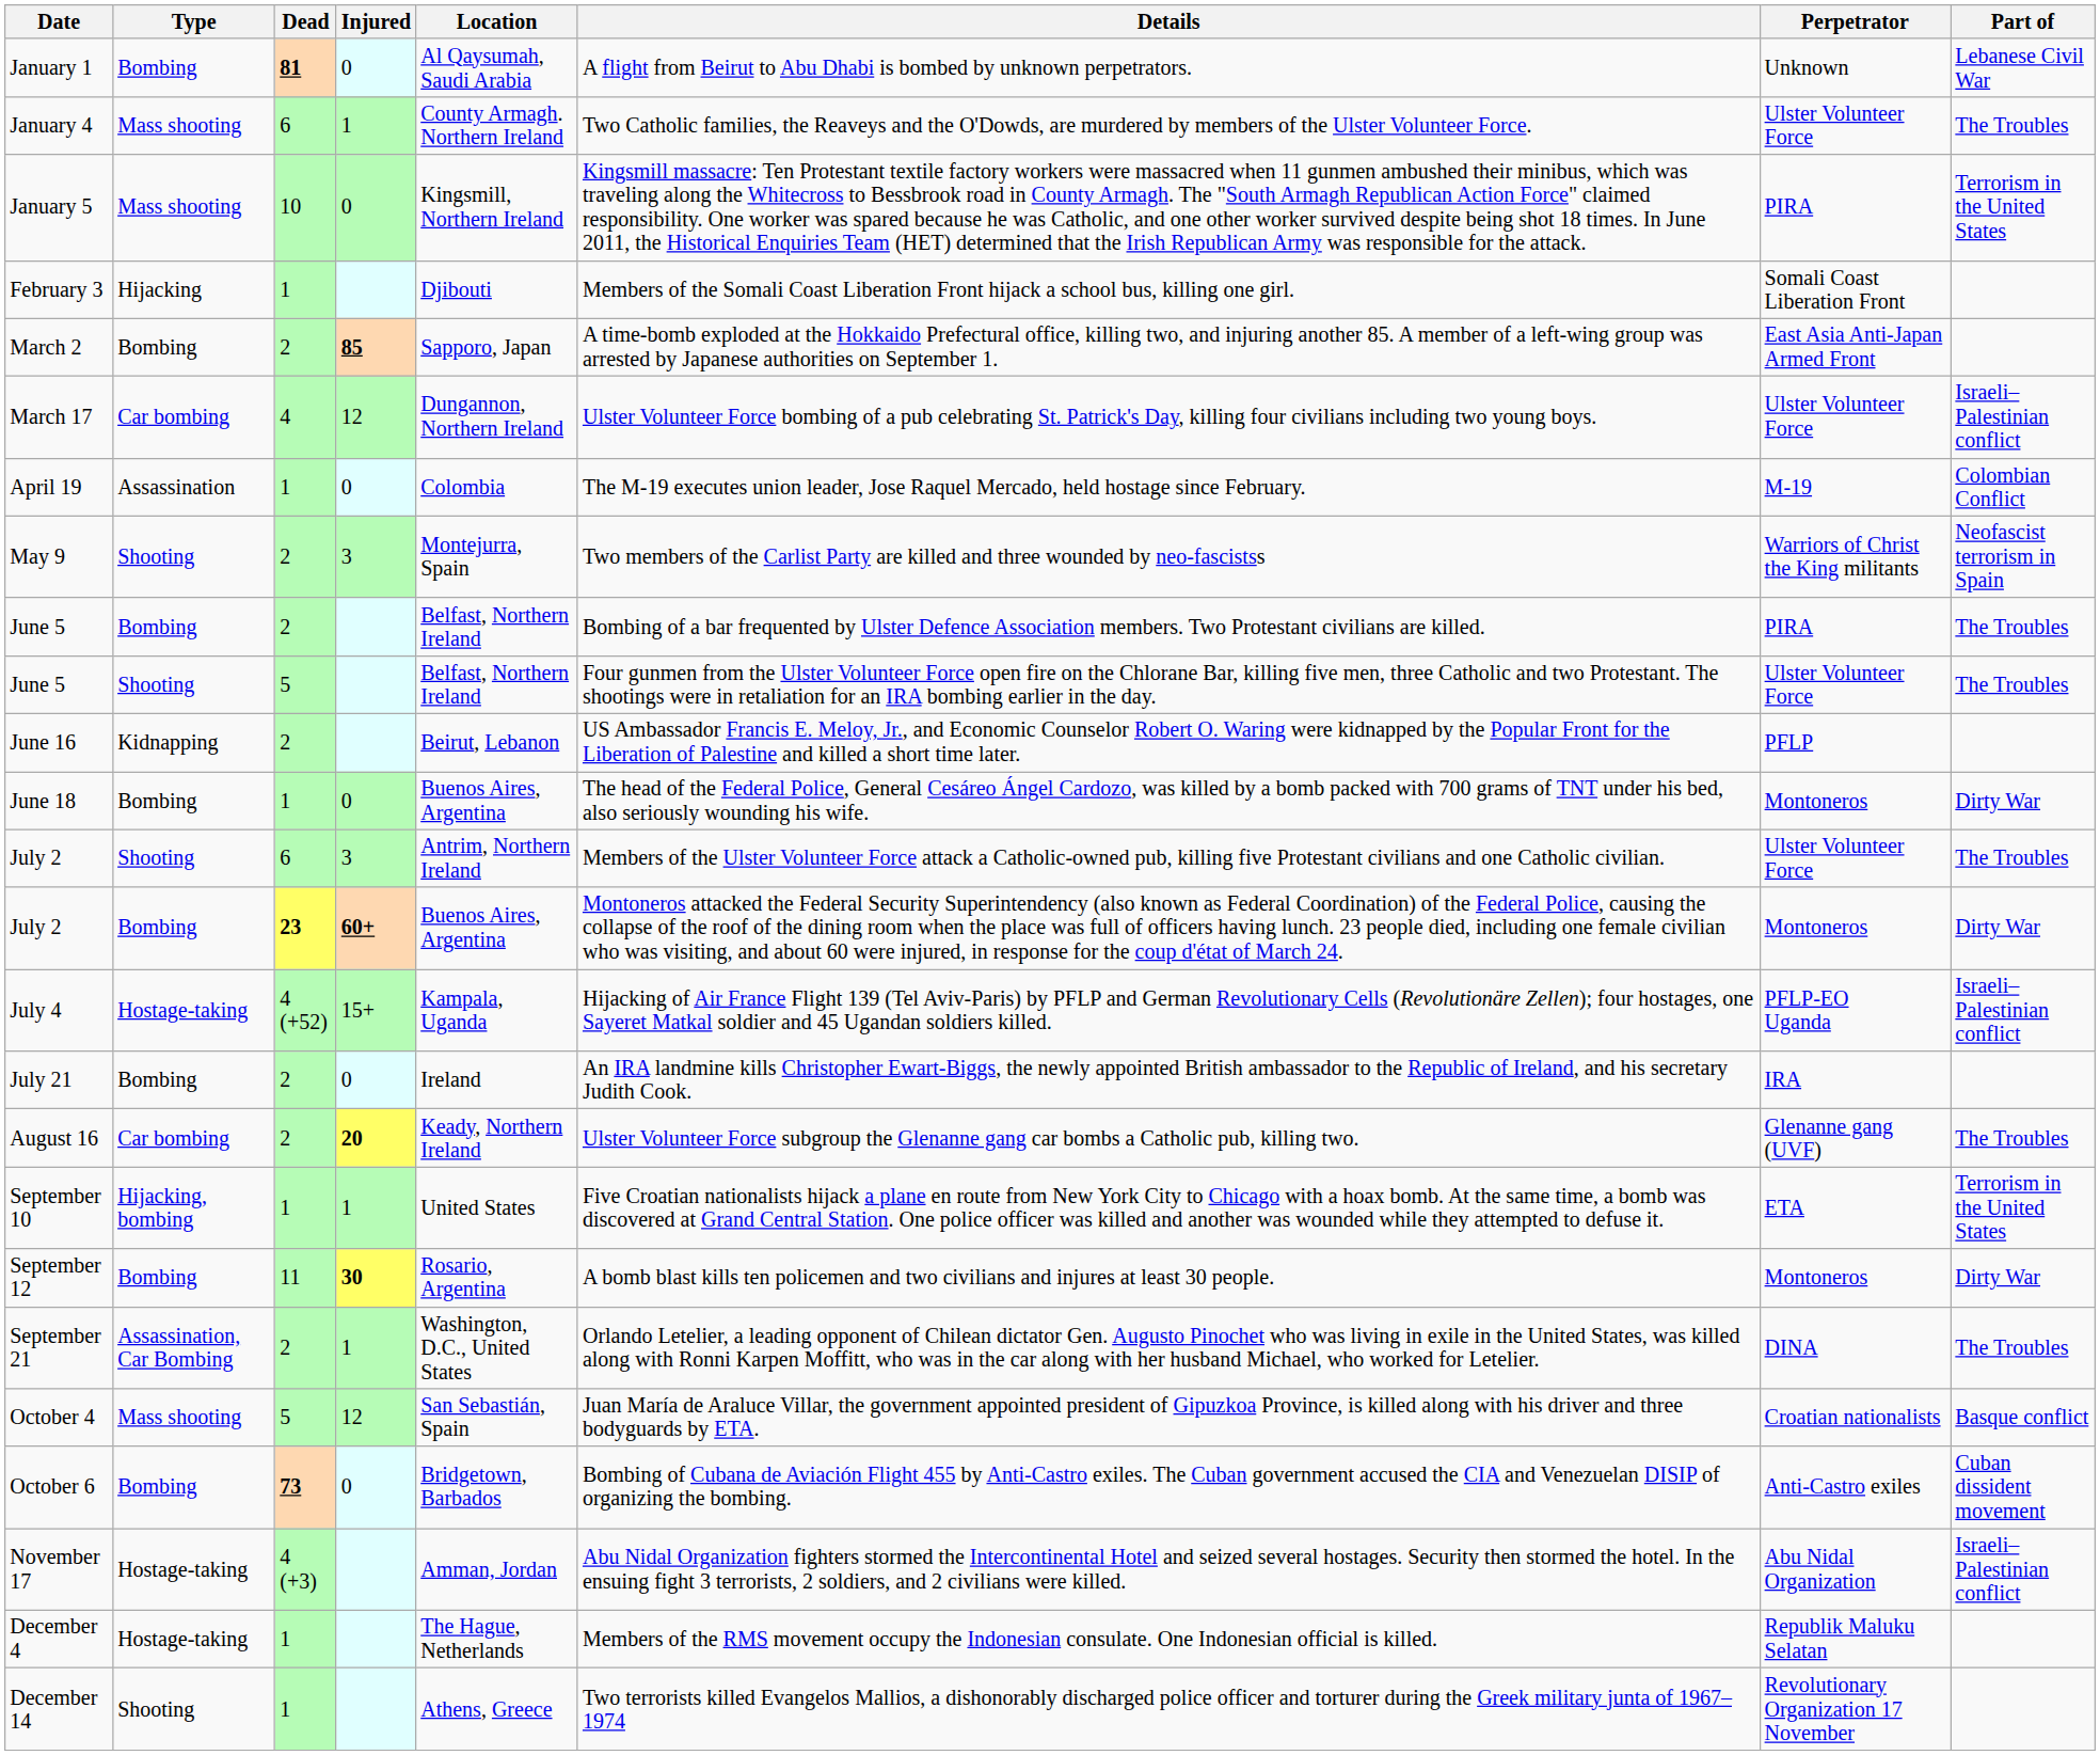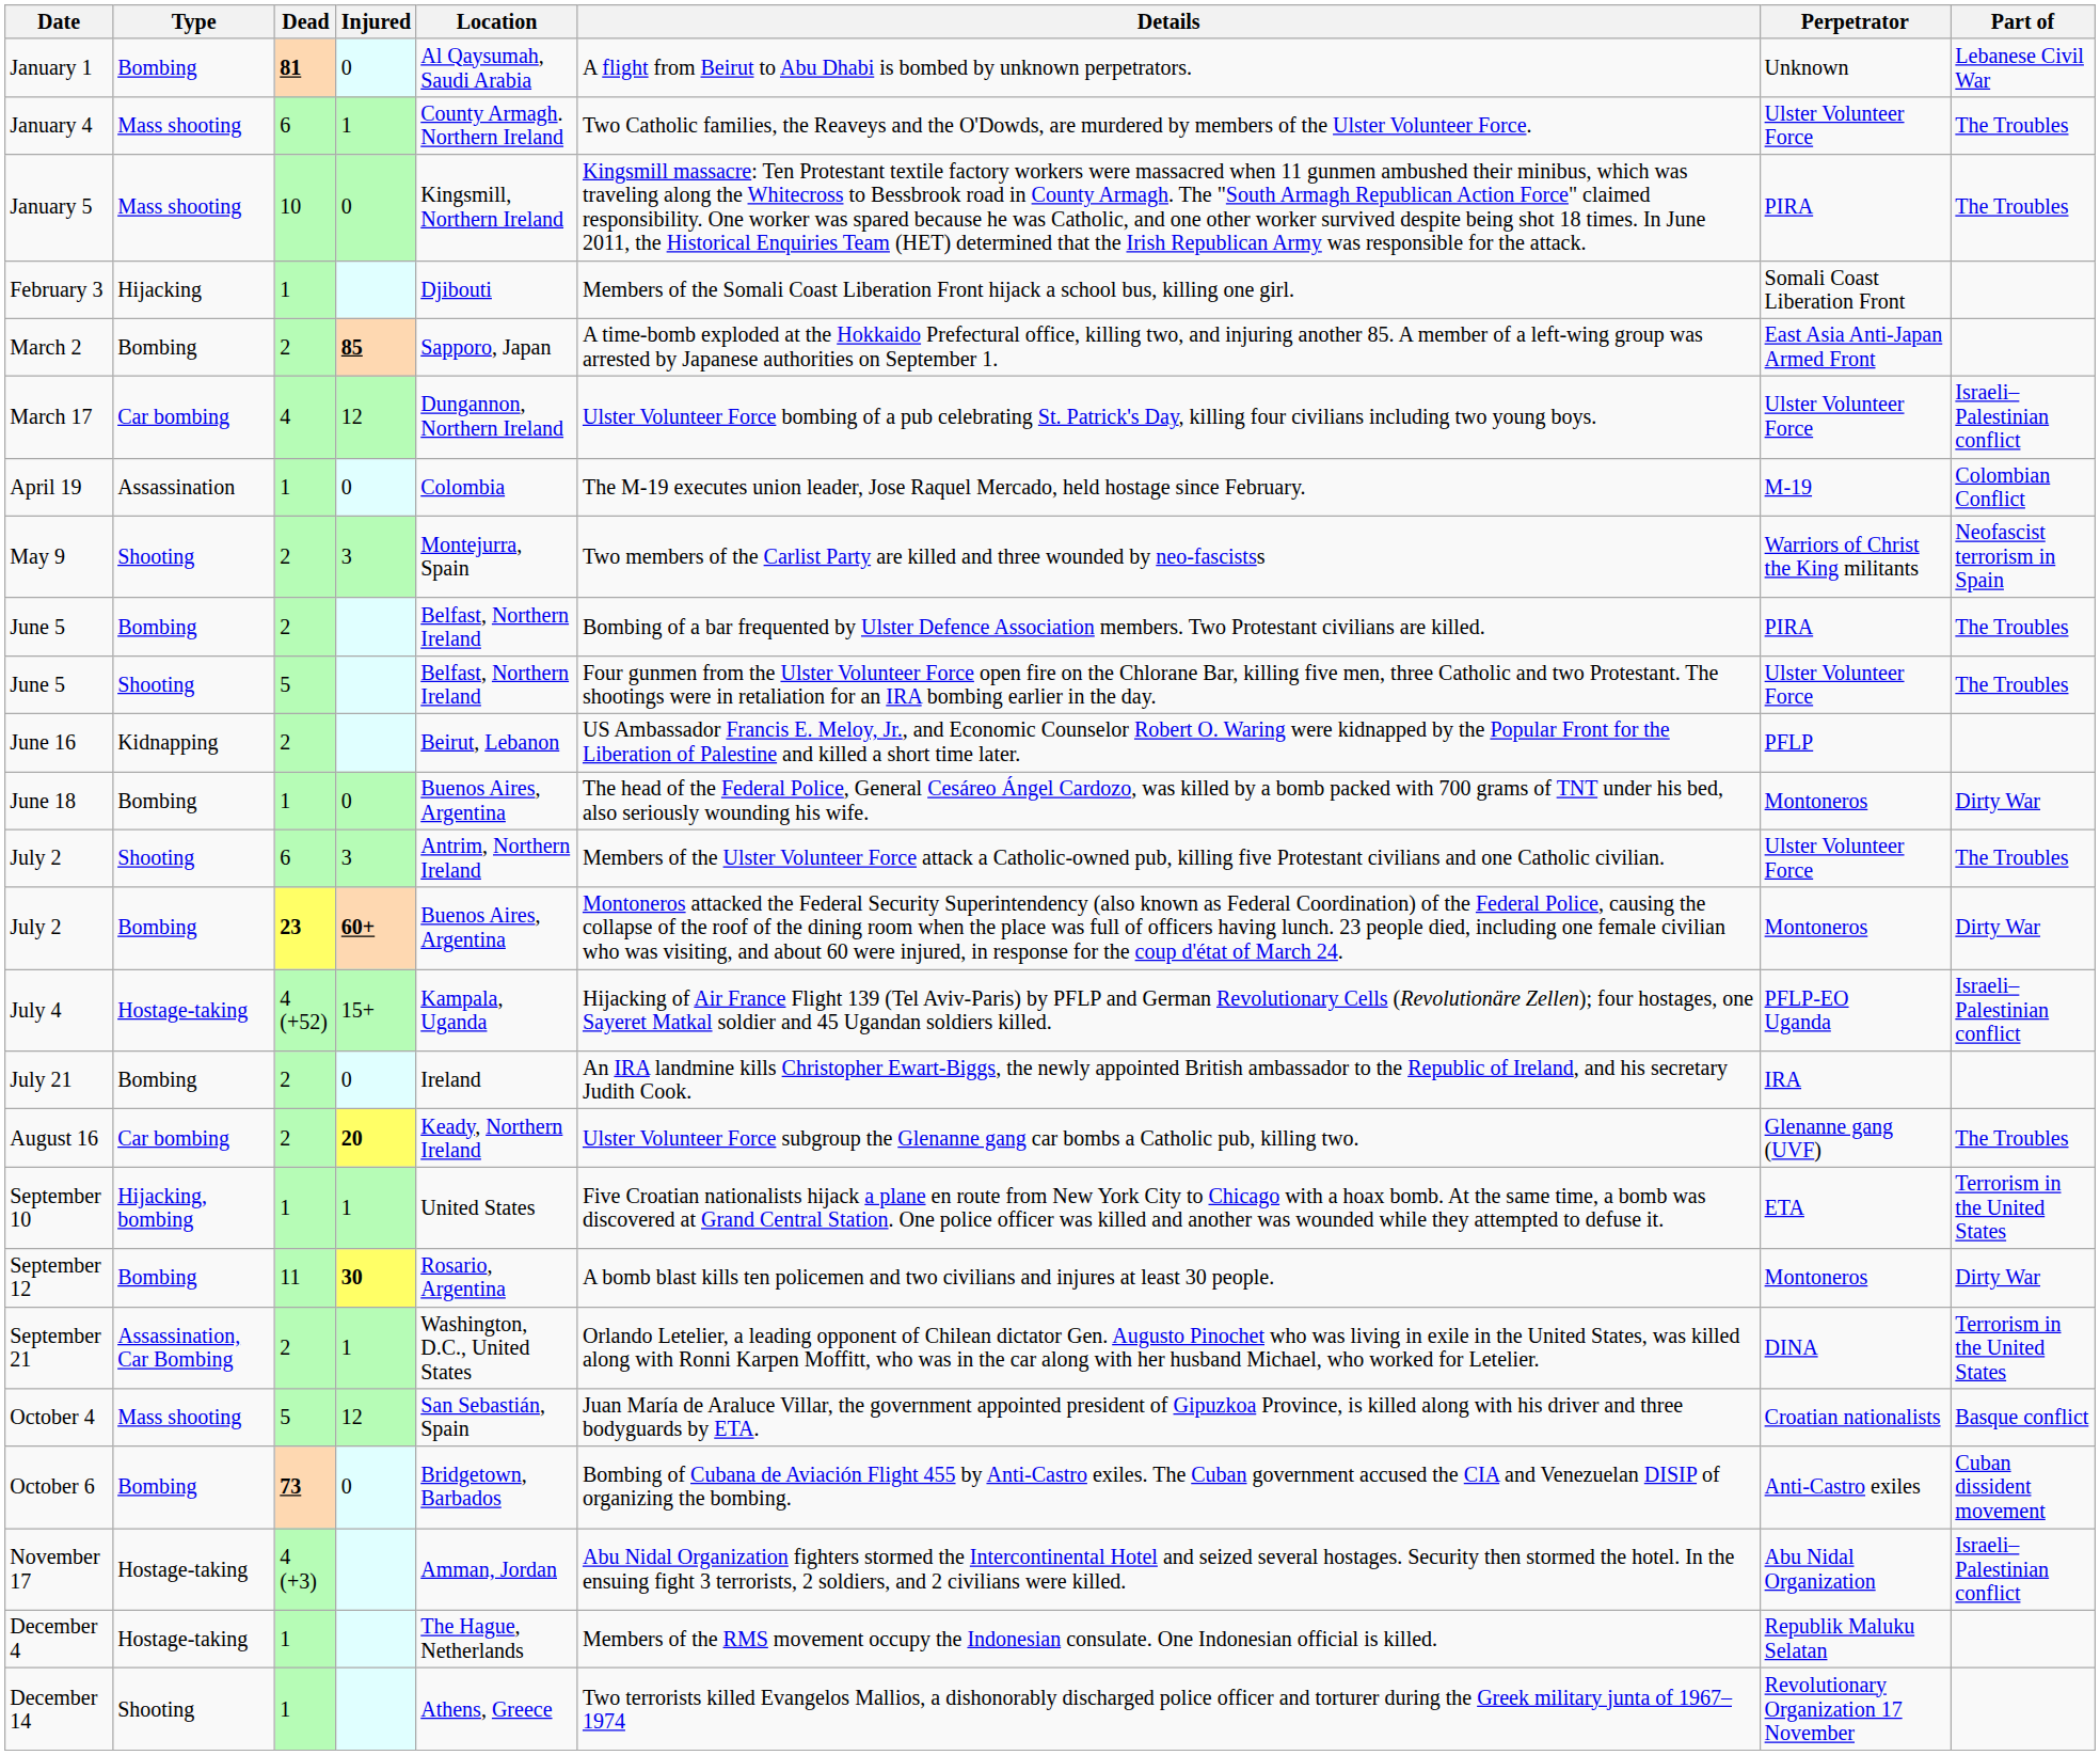 <table class="wikitable sortable">
 <tr>
 <th>Date</th>
 <th>Type</th>
 <th>Dead</th>
 <th>Injured</th>
 <th>Location</th>
 <th class="unsortable">Details</th>
 <th>Perpetrator</th>
 <th>Part of<br></th>
 </tr>
 <tr>
 <td>January 1</td>
 <td><a href='#'>Bombing</a></td>
 <td style="background:#FED8B1"><u><strong>81</strong></u></td>
 <td style="background:#E0FFFF">0</td>
 <td><a href='#'>Al Qaysumah</a>, <a href='#'>Saudi Arabia</a></td>
 <td>A <a href='#'>flight</a> from <a href='#'>Beirut</a> to <a href='#'>Abu Dhabi</a> is bombed by unknown perpetrators.</td>
 <td>Unknown</td>
 <td><a href='#'>Lebanese Civil War</a></td>
 </tr>
 <tr>
 <td>January 4</td>
 <td><a href='#'>Mass shooting</a></td>
 <td style="background:#B6FCB6">6</td>
 <td style="background:#B6FCB6">1</td>
 <td><a href='#'>County Armagh</a>. <a href='#'>Northern Ireland</a></td>
 <td>Two Catholic families, the Reaveys and the O'Dowds, are murdered by members of the <a href='#'>Ulster Volunteer Force</a>.</td>
 <td><a href='#'>Ulster Volunteer Force</a></td>
 <td><a href='#'>The Troubles</a></td>
 </tr>
 <tr>
 <td>January 5</td>
 <td><a href='#'>Mass shooting</a></td>
 <td style="background:#B6FCB6">10</td>
 <td style="background:#B6FCB6">0</td>
 <td>Kingsmill, <a href='#'>Northern Ireland</a></td>
 <td><a href='#'>Kingsmill massacre</a>: Ten Protestant textile factory workers were massacred when 11 gunmen ambushed their minibus, which was traveling along the <a href='#'>Whitecross</a> to Bessbrook road in <a href='#'>County Armagh</a>. The "<a href='#'>South Armagh Republican Action Force</a>" claimed responsibility. One worker was spared because he was Catholic, and one other worker survived despite being shot 18 times. In June 2011, the <a href='#'>Historical Enquiries Team</a> (HET) determined that the <a href='#'>Irish Republican Army</a> was responsible for the attack.</td>
 <td><a href='#'>PIRA</a></td>
-<td><a href='#'>Terrorism in the United States</a></td>
+<td><a href='#'>The Troubles</a></td>
 </tr>
 <tr>
 <td>February 3</td>
 <td>Hijacking</td>
 <td style="background:#B6FCB6">1</td>
 <td style="background:#E0FFFF"></td>
 <td><a href='#'>Djibouti</a></td>
 <td>Members of the Somali Coast Liberation Front hijack a school bus, killing one girl.</td>
 <td>Somali Coast Liberation Front</td>
 <td></td>
 </tr>
 <tr>
 <td>March 2</td>
 <td>Bombing</td>
 <td style="background:#B6FCB6">2</td>
 <td style="background:#FED8B1"><u><strong>85</strong></u></td>
 <td><a href='#'>Sapporo</a>, Japan</td>
 <td>A time-bomb exploded at the <a href='#'>Hokkaido</a> Prefectural office, killing two, and injuring another 85. A member of a left-wing group was arrested by Japanese authorities on September 1.</td>
 <td><a href='#'>East Asia Anti-Japan Armed Front</a></td>
 <td></td>
 </tr>
 <tr>
 <td>March 17</td>
 <td><a href='#'>Car bombing</a></td>
 <td style="background:#B6FCB6">4</td>
 <td style="background:#B6FCB6">12</td>
 <td><a href='#'>Dungannon</a>, <a href='#'>Northern Ireland</a></td>
 <td><a href='#'>Ulster Volunteer Force</a> bombing of a pub celebrating <a href='#'>St. Patrick's Day</a>, killing four civilians including two young boys.</td>
 <td><a href='#'>Ulster Volunteer Force</a></td>
 <td><a href='#'>Israeli–Palestinian conflict</a></td>
 </tr>
 <tr>
 <td>April 19</td>
 <td>Assassination</td>
 <td style="background:#B6FCB6">1</td>
 <td style="background:#E0FFFF">0</td>
 <td><a href='#'>Colombia</a></td>
 <td>The M-19 executes union leader, Jose Raquel Mercado, held hostage since February.</td>
 <td><a href='#'>M-19</a></td>
 <td><a href='#'>Colombian Conflict</a></td>
 </tr>
 <tr>
 <td>May 9</td>
 <td><a href='#'>Shooting</a></td>
 <td style="background:#B6FCB6">2</td>
 <td style="background:#B6FCB6">3</td>
 <td><a href='#'>Montejurra</a>, Spain</td>
 <td>Two members of the <a href='#'>Carlist Party</a> are killed and three wounded by <a href='#'>neo-fascists</a>s</td>
 <td><a href='#'>Warriors of Christ the King</a> militants</td>
 <td><a href='#'>Neofascist terrorism in Spain</a></td>
 </tr>
 <tr>
 <td>June 5</td>
 <td><a href='#'>Bombing</a></td>
 <td style="background:#B6FCB6">2</td>
 <td style="background:#E0FFFF"></td>
 <td><a href='#'>Belfast</a>, <a href='#'>Northern Ireland</a></td>
 <td>Bombing of a bar frequented by <a href='#'>Ulster Defence Association</a> members. Two Protestant civilians are killed.</td>
 <td><a href='#'>PIRA</a></td>
 <td><a href='#'>The Troubles</a></td>
 </tr>
 <tr>
 <td>June 5</td>
 <td><a href='#'>Shooting</a></td>
 <td style="background:#B6FCB6">5</td>
 <td style="background:#E0FFFF"></td>
 <td><a href='#'>Belfast</a>, <a href='#'>Northern Ireland</a></td>
 <td>Four gunmen from the <a href='#'>Ulster Volunteer Force</a> open fire on the Chlorane Bar, killing five men, three Catholic and two Protestant. The shootings were in retaliation for an <a href='#'>IRA</a> bombing earlier in the day.</td>
 <td><a href='#'>Ulster Volunteer Force</a></td>
 <td><a href='#'>The Troubles</a></td>
 </tr>
 <tr>
 <td>June 16</td>
 <td>Kidnapping</td>
 <td style="background:#B6FCB6">2</td>
 <td style="background:#E0FFFF"></td>
 <td><a href='#'>Beirut</a>, <a href='#'>Lebanon</a></td>
 <td>US Ambassador <a href='#'>Francis E. Meloy, Jr.</a>, and Economic Counselor <a href='#'>Robert O. Waring</a> were kidnapped by the <a href='#'>Popular Front for the Liberation of Palestine</a> and killed a short time later.</td>
 <td><a href='#'>PFLP</a></td>
 <td></td>
 </tr>
 <tr>
 <td>June 18</td>
 <td>Bombing</td>
 <td style="background:#B6FCB6">1</td>
 <td style="background:#B6FCB6">0</td>
 <td><a href='#'>Buenos Aires</a>, <a href='#'>Argentina</a></td>
 <td>The head of the <a href='#'>Federal Police</a>, General <a href='#'>Cesáreo Ángel Cardozo</a>, was killed by a bomb packed with 700 grams of <a href='#'>TNT</a> under his bed, also seriously wounding his wife.</td>
 <td><a href='#'>Montoneros</a></td>
 <td><a href='#'>Dirty War</a></td>
 </tr>
 <tr>
 <td>July 2</td>
 <td><a href='#'>Shooting</a></td>
 <td style="background:#B6FCB6">6</td>
 <td style="background:#B6FCB6">3</td>
 <td><a href='#'>Antrim</a>, <a href='#'>Northern Ireland</a></td>
 <td>Members of the <a href='#'>Ulster Volunteer Force</a> attack a Catholic-owned pub, killing five Protestant civilians and one Catholic civilian.</td>
 <td><a href='#'>Ulster Volunteer Force</a></td>
 <td><a href='#'>The Troubles</a></td>
 </tr>
 <tr>
 <td>July 2</td>
 <td><a href='#'>Bombing</a></td>
 <td style="background:#FFFF66"><strong>23</strong></td>
 <td style="background:#FED8B1"><u><strong>60+</strong></u></td>
 <td><a href='#'>Buenos Aires</a>, <a href='#'>Argentina</a></td>
 <td><a href='#'>Montoneros</a> attacked the Federal Security Superintendency (also known as Federal Coordination) of the <a href='#'>Federal Police</a>, causing the collapse of the roof of the dining room when the place was full of officers having lunch. 23 people died, including one female civilian who was visiting, and about 60 were injured, in response for the <a href='#'>coup d'état of March 24</a>.</td>
 <td><a href='#'>Montoneros</a></td>
 <td><a href='#'>Dirty War</a></td>
 </tr>
 <tr>
 <td>July 4</td>
 <td><a href='#'>Hostage-taking</a></td>
 <td style="background:#B6FCB6">4 (+52)</td>
 <td style="background:#B6FCB6">15+</td>
 <td><a href='#'>Kampala</a>, <a href='#'>Uganda</a></td>
 <td>Hijacking of <a href='#'>Air France</a> Flight 139 (Tel Aviv-Paris) by PFLP and German <a href='#'>Revolutionary Cells</a> (<em>Revolutionäre Zellen</em>); four hostages, one <a href='#'>Sayeret Matkal</a> soldier and 45 Ugandan soldiers killed.</td>
 <td><a href='#'>PFLP-EO</a> <br> <a href='#'>Uganda</a></td>
 <td><a href='#'>Israeli–Palestinian conflict</a></td>
 </tr>
 <tr>
 <td>July 21</td>
 <td>Bombing</td>
 <td style="background:#B6FCB6">2</td>
 <td style="background:#E0FFFF">0</td>
 <td>Ireland</td>
 <td>An <a href='#'>IRA</a> landmine kills <a href='#'>Christopher Ewart-Biggs</a>, the newly appointed British ambassador to the <a href='#'>Republic of Ireland</a>, and his secretary Judith Cook.</td>
 <td><a href='#'>IRA</a></td>
 <td></td>
 </tr>
 <tr>
 <td>August 16</td>
 <td><a href='#'>Car bombing</a></td>
 <td style="background:#B6FCB6">2</td>
 <td style="background:#FFFF66"><strong>20</strong></td>
 <td><a href='#'>Keady</a>, <a href='#'>Northern Ireland</a></td>
 <td><a href='#'>Ulster Volunteer Force</a> subgroup the <a href='#'>Glenanne gang</a> car bombs a Catholic pub, killing two.</td>
 <td><a href='#'>Glenanne gang</a> (<a href='#'>UVF</a>)</td>
 <td><a href='#'>The Troubles</a></td>
 </tr>
 <tr>
 <td>September 10</td>
 <td><a href='#'>Hijacking, bombing</a></td>
 <td style="background:#B6FCB6">1</td>
 <td style="background:#B6FCB6">1</td>
 <td>United States</td>
 <td>Five Croatian nationalists hijack <a href='#'>a plane</a> en route from New York City to <a href='#'>Chicago</a> with a hoax bomb. At the same time, a bomb was discovered at <a href='#'>Grand Central Station</a>. One police officer was killed and another was wounded while they attempted to defuse it.</td>
 <td><a href='#'>ETA</a></td>
 <td><a href='#'>Terrorism in the United States</a></td>
 </tr>
 <tr>
 <td>September 12</td>
 <td><a href='#'>Bombing</a></td>
 <td style="background:#B6FCB6">11</td>
 <td style="background:#FFFF66"><strong>30</strong></td>
 <td><a href='#'>Rosario</a>, <a href='#'>Argentina</a></td>
 <td>A bomb blast kills ten policemen and two civilians and injures at least 30 people.</td>
 <td><a href='#'>Montoneros</a></td>
 <td><a href='#'>Dirty War</a></td>
 </tr>
 <tr>
 <td>September 21</td>
 <td><a href='#'>Assassination, Car Bombing</a></td>
 <td style="background:#B6FCB6">2</td>
 <td style="background:#B6FCB6">1</td>
 <td>Washington, D.C., United States</td>
 <td>Orlando Letelier, a leading opponent of Chilean dictator Gen. <a href='#'>Augusto Pinochet</a> who was living in exile in the United States, was killed along with Ronni Karpen Moffitt, who was in the car along with her husband Michael, who worked for Letelier.</td>
 <td><a href='#'>DINA</a></td>
-<td><a href='#'>The Troubles</a></td>
+<td><a href='#'>Terrorism in the United States</a></td>
 </tr>
 <tr>
 <td>October 4</td>
 <td><a href='#'>Mass shooting</a></td>
 <td style="background:#B6FCB6">5</td>
 <td style="background:#B6FCB6">12</td>
 <td><a href='#'>San Sebastián</a>, Spain</td>
 <td>Juan María de Araluce Villar, the government appointed president of <a href='#'>Gipuzkoa</a> Province, is killed along with his driver and three bodyguards by <a href='#'>ETA</a>.</td>
 <td><a href='#'>Croatian nationalists</a></td>
 <td><a href='#'>Basque conflict</a></td>
 </tr>
 <tr>
 <td>October 6</td>
 <td><a href='#'>Bombing</a></td>
 <td style="background:#FED8B1"><u><strong>73</strong></u></td>
 <td style="background:#E0FFFF">0</td>
 <td><a href='#'>Bridgetown</a>, <a href='#'>Barbados</a></td>
 <td>Bombing of <a href='#'>Cubana de Aviación Flight 455</a> by <a href='#'>Anti-Castro</a> exiles. The <a href='#'>Cuban</a> government accused the <a href='#'>CIA</a> and Venezuelan <a href='#'>DISIP</a> of organizing the bombing.</td>
 <td><a href='#'>Anti-Castro</a> exiles</td>
 <td><a href='#'>Cuban dissident movement</a></td>
 </tr>
 <tr>
 <td>November 17</td>
 <td>Hostage-taking</td>
 <td style="background:#B6FCB6">4 (+3)</td>
 <td style="background:#E0FFFF"></td>
 <td><a href='#'>Amman, Jordan</a></td>
 <td><a href='#'>Abu Nidal Organization</a> fighters stormed the <a href='#'>Intercontinental Hotel</a> and seized several hostages. Security then stormed the hotel. In the ensuing fight 3 terrorists, 2 soldiers, and 2 civilians were killed.</td>
 <td><a href='#'>Abu Nidal Organization</a></td>
 <td><a href='#'>Israeli–Palestinian conflict</a></td>
 </tr>
 <tr>
 <td>December 4</td>
 <td>Hostage-taking</td>
 <td style="background:#B6FCB6">1</td>
 <td style="background:#E0FFFF"></td>
 <td><a href='#'>The Hague</a>, Netherlands</td>
 <td>Members of the <a href='#'>RMS</a> movement occupy the <a href='#'>Indonesian</a> consulate. One Indonesian official is killed.</td>
 <td><a href='#'>Republik Maluku Selatan</a></td>
 <td></td>
 </tr>
 <tr>
 <td>December 14</td>
 <td>Shooting</td>
 <td style="background:#B6FCB6">1</td>
 <td style="background:#E0FFFF"></td>
 <td><a href='#'>Athens</a>, <a href='#'>Greece</a></td>
 <td>Two terrorists killed Evangelos Mallios, a dishonorably discharged police officer and torturer during the <a href='#'>Greek military junta of 1967–1974</a></td>
 <td><a href='#'>Revolutionary Organization 17 November</a></td>
 <td></td>
 </tr>
 <tr>
 </tr>
 </table>
